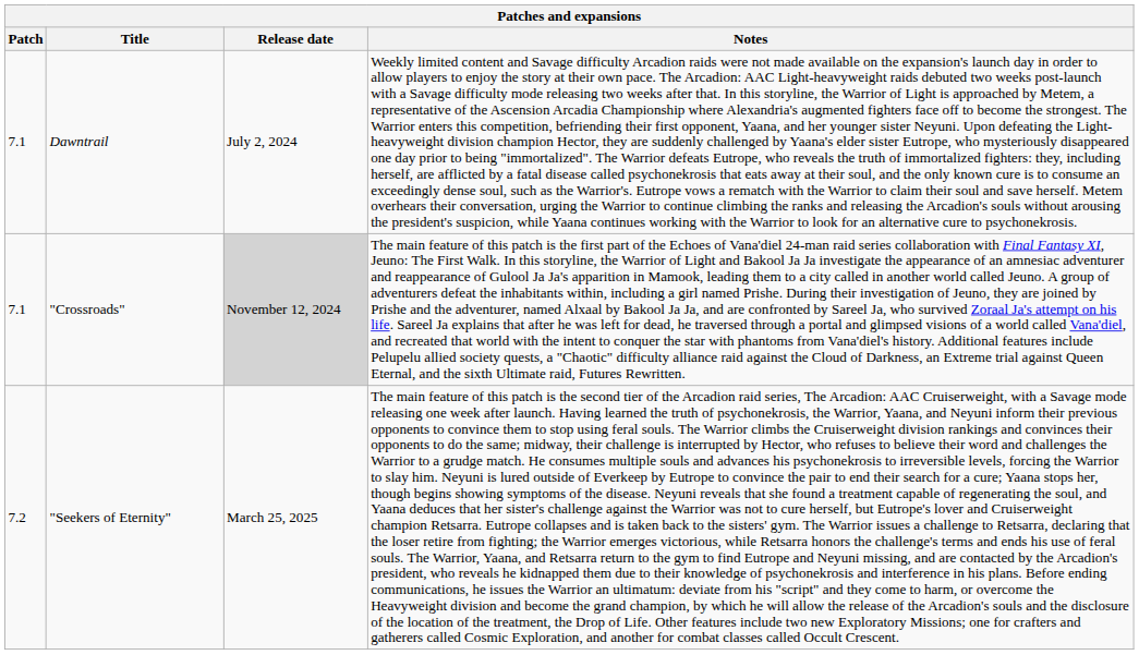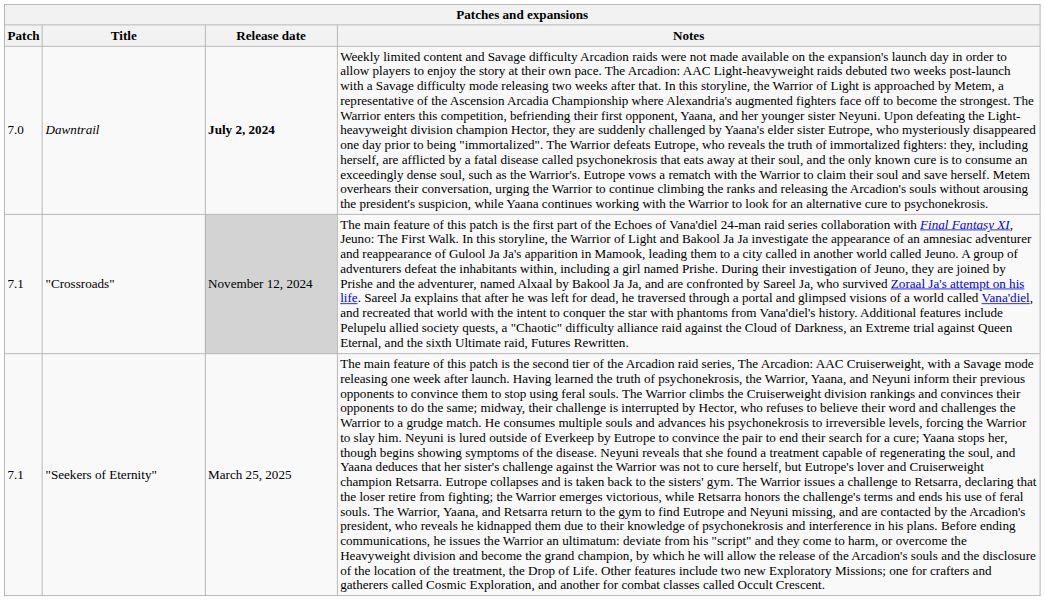 <table class="wikitable collapsible uncollapsed" style="width:100%;">
 <tr>
 <th colspan="4">Patches and expansions</th>
 </tr>
 <tr>
 <th style="width:1%;">Patch</th>
 <th style="width:16%;">Title</th>
 <th style="width:13%;">Release date</th>
 <th style="width:70%;">Notes</th>
 </tr>
 <tr>
-<td>7.1</td>
+<td>7.0</td>
 <td><em>Dawntrail</em></td>
-<td>July 2, 2024</td>
+<td><strong>July 2, 2024</strong></td>
 <td>Weekly limited content and Savage difficulty Arcadion raids were not made available on the expansion's launch day in order to allow players to enjoy the story at their own pace. The Arcadion: AAC Light-heavyweight raids debuted two weeks post-launch with a Savage difficulty mode releasing two weeks after that. In this storyline, the Warrior of Light is approached by Metem, a representative of the Ascension Arcadia Championship where Alexandria's augmented fighters face off to become the strongest. The Warrior enters this competition, befriending their first opponent, Yaana, and her younger sister Neyuni. Upon defeating the Light-heavyweight division champion Hector, they are suddenly challenged by Yaana's elder sister Eutrope, who mysteriously disappeared one day prior to being "immortalized". The Warrior defeats Eutrope, who reveals the truth of immortalized fighters: they, including herself, are afflicted by a fatal disease called psychonekrosis that eats away at their soul, and the only known cure is to consume an exceedingly dense soul, such as the Warrior's. Eutrope vows a rematch with the Warrior to claim their soul and save herself. Metem overhears their conversation, urging the Warrior to continue climbing the ranks and releasing the Arcadion's souls without arousing the president's suspicion, while Yaana continues working with the Warrior to look for an alternative cure to psychonekrosis.</td>
 </tr>
 <tr>
 <td>7.1</td>
 <td>"Crossroads"</td>
 <td style="background: lightgrey;">November 12, 2024</td>
 <td>The main feature of this patch is the first part of the Echoes of Vana'diel 24-man raid series collaboration with <em><a href='#'>Final Fantasy XI</a></em>, Jeuno: The First Walk. In this storyline, the Warrior of Light and Bakool Ja Ja investigate the appearance of an amnesiac adventurer and reappearance of Gulool Ja Ja's apparition in Mamook, leading them to a city called in another world called Jeuno. A group of adventurers defeat the inhabitants within, including a girl named Prishe. During their investigation of Jeuno, they are joined by Prishe and the adventurer, named Alxaal by Bakool Ja Ja, and are confronted by Sareel Ja, who survived <a href='#'>Zoraal Ja's attempt on his life</a>. Sareel Ja explains that after he was left for dead, he traversed through a portal and glimpsed visions of a world called <a href='#'>Vana'diel</a>, and recreated that world with the intent to conquer the star with phantoms from Vana'diel's history. Additional features include Pelupelu allied society quests, a "Chaotic" difficulty alliance raid against the Cloud of Darkness, an Extreme trial against Queen Eternal, and the sixth Ultimate raid, Futures Rewritten.</td>
 </tr>
 <tr>
-<td>7.2</td>
+<td>7.1</td>
 <td>"Seekers of Eternity"</td>
 <td>March 25, 2025</td>
 <td>The main feature of this patch is the second tier of the Arcadion raid series, The Arcadion: AAC Cruiserweight, with a Savage mode releasing one week after launch. Having learned the truth of psychonekrosis, the Warrior, Yaana, and Neyuni inform their previous opponents to convince them to stop using feral souls. The Warrior climbs the Cruiserweight division rankings and convinces their opponents to do the same; midway, their challenge is interrupted by Hector, who refuses to believe their word and challenges the Warrior to a grudge match. He consumes multiple souls and advances his psychonekrosis to irreversible levels, forcing the Warrior to slay him. Neyuni is lured outside of Everkeep by Eutrope to convince the pair to end their search for a cure; Yaana stops her, though begins showing symptoms of the disease. Neyuni reveals that she found a treatment capable of regenerating the soul, and Yaana deduces that her sister's challenge against the Warrior was not to cure herself, but Eutrope's lover and Cruiserweight champion Retsarra. Eutrope collapses and is taken back to the sisters' gym. The Warrior issues a challenge to Retsarra, declaring that the loser retire from fighting; the Warrior emerges victorious, while Retsarra honors the challenge's terms and ends his use of feral souls. The Warrior, Yaana, and Retsarra return to the gym to find Eutrope and Neyuni missing, and are contacted by the Arcadion's president, who reveals he kidnapped them due to their knowledge of psychonekrosis and interference in his plans. Before ending communications, he issues the Warrior an ultimatum: deviate from his "script" and they come to harm, or overcome the Heavyweight division and become the grand champion, by which he will allow the release of the Arcadion's souls and the disclosure of the location of the treatment, the Drop of Life. Other features include two new Exploratory Missions; one for crafters and gatherers called Cosmic Exploration, and another for combat classes called Occult Crescent.</td>
 </tr>
 </table>
